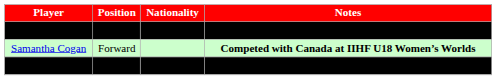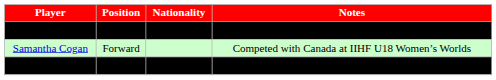 <table class="wikitable" width="80%">
 <tr align="center"  style=" background:red;color:#FFFFFF;">
 <td><strong>Player</strong></td>
 <td><strong>Position</strong></td>
 <td><strong>Nationality</strong></td>
 <td><strong>Notes</strong></td>
 </tr>
 <tr align="center" bgcolor=" ">
 <td>Mikaela Gardner</td>
-<td>Forward</td>
+<td>Defense</td>
 <td></td>
 <td><strong>Hails from Illinois</strong></td>
 </tr>
 <tr align="center" bgcolor="#ccffcc">
 <td><a href='#'>Samantha Cogan</a></td>
 <td>Forward</td>
 <td></td>
-<td><strong>Competed with Canada at IIHF U18 Women’s Worlds</strong></td>
+<td>Competed with Canada at IIHF U18 Women’s Worlds</td>
 </tr>
 <tr align="center" bgcolor=" ">
 <td>Sophia Shaver</td>
-<td>Defense</td>
+<td>Forward</td>
 <td></td>
 <td>Played high school hockey in Minnesota</td>
 </tr>
 <tr align="center" bgcolor=" ">
 </tr>
 </table>
